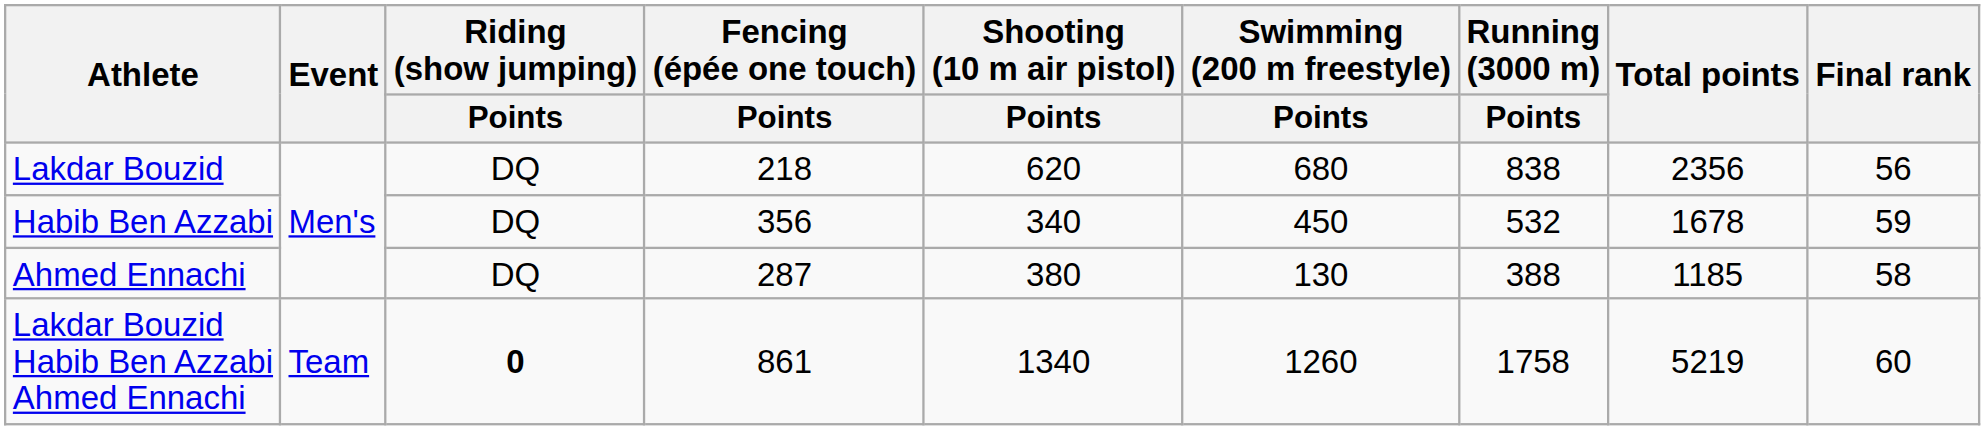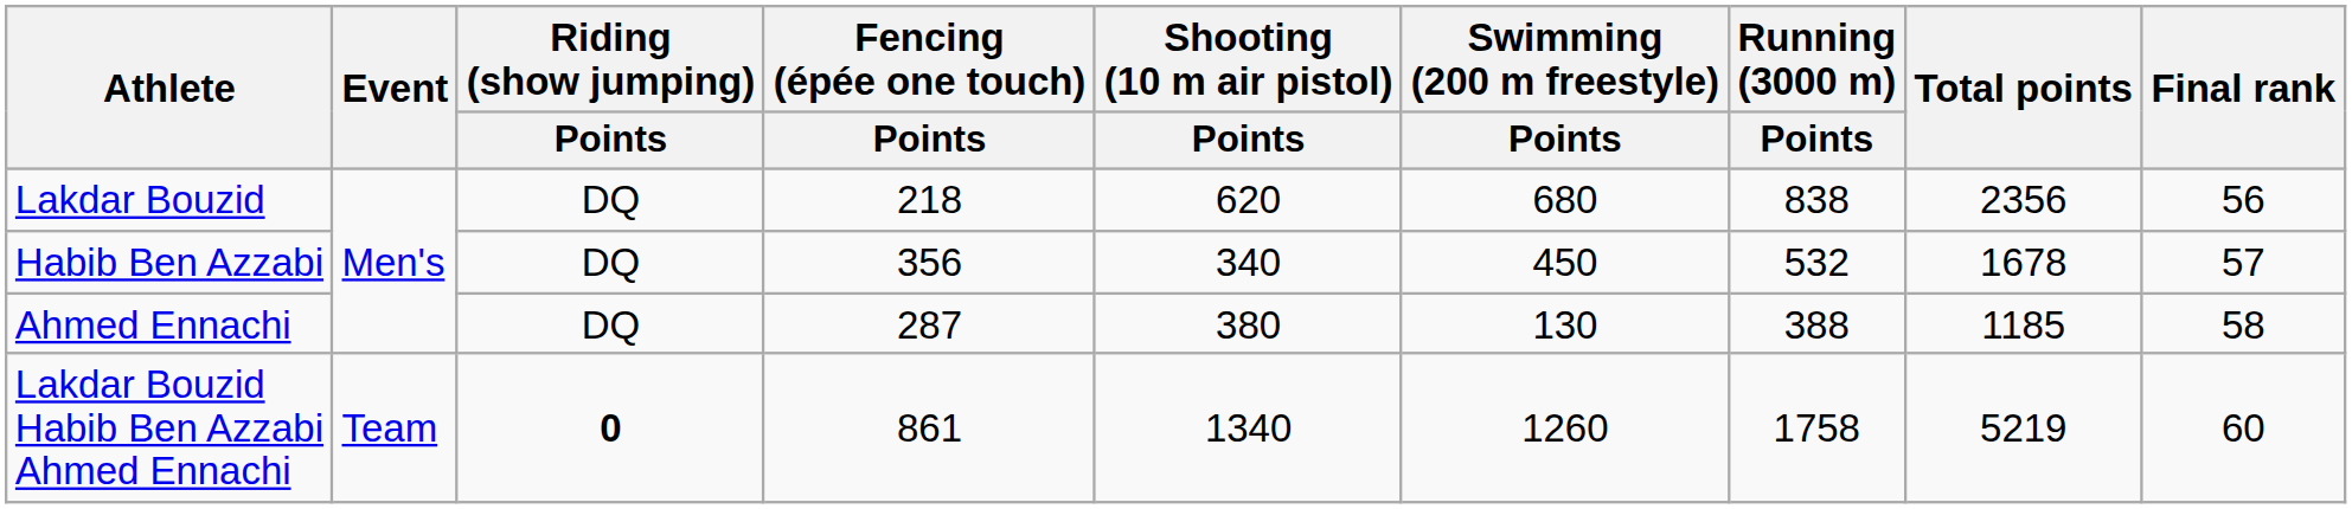 <table class="wikitable" style="font-size:90%">
 <tr>
 <th rowspan="2">Athlete</th>
 <th rowspan="2">Event</th>
 <th>Riding<br><span>(show jumping)</span></th>
 <th>Fencing<br><span>(épée one touch)</span></th>
 <th>Shooting<br><span>(10 m air pistol)</span></th>
 <th>Swimming<br><span>(200 m freestyle)</span></th>
 <th>Running<br><span>(3000 m)</span></th>
 <th rowspan=2>Total points</th>
 <th rowspan=2>Final rank</th>
 </tr>
 <tr style="font-size:95%">
 <th>Points</th>
 <th>Points</th>
 <th>Points</th>
 <th>Points</th>
 <th>Points</th>
 </tr>
 <tr align=center>
 <td align=left><a href='#'>Lakdar Bouzid</a></td>
 <td align=left rowspan=3><a href='#'>Men's</a></td>
 <td>DQ</td>
 <td>218</td>
 <td>620</td>
 <td>680</td>
 <td>838</td>
 <td>2356</td>
 <td>56</td>
 </tr>
 <tr align=center>
 <td align=left><a href='#'>Habib Ben Azzabi</a></td>
 <td>DQ</td>
 <td>356</td>
 <td>340</td>
 <td>450</td>
 <td>532</td>
 <td>1678</td>
-<td>59</td>
+<td>57</td>
 </tr>
 <tr align=center>
 <td align=left><a href='#'>Ahmed Ennachi</a></td>
 <td>DQ</td>
 <td>287</td>
 <td>380</td>
 <td>130</td>
 <td>388</td>
 <td>1185</td>
 <td>58</td>
 </tr>
 <tr align=center>
 <td align=left><a href='#'>Lakdar Bouzid</a><br><a href='#'>Habib Ben Azzabi</a><br><a href='#'>Ahmed Ennachi</a></td>
 <td align=left><a href='#'>Team</a></td>
 <td><strong>0</strong></td>
 <td>861</td>
 <td>1340</td>
 <td>1260</td>
 <td>1758</td>
 <td>5219</td>
 <td>60</td>
 </tr>
 </table>
